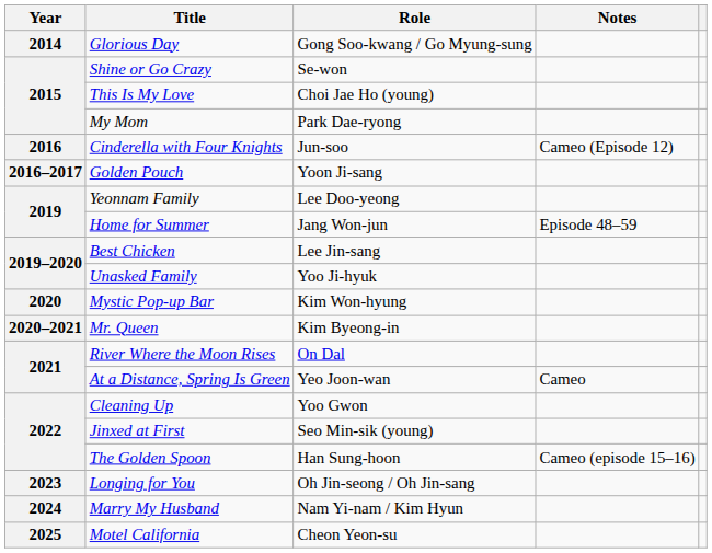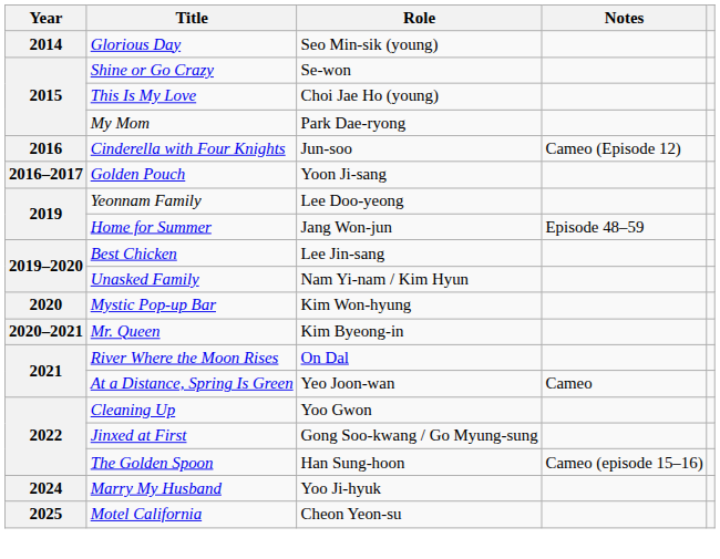 <table class="wikitable plainrowheaders sortable">
 <tr>
 <th scope="col">Year</th>
 <th scope="col">Title</th>
 <th scope="col">Role</th>
 <th scope="col">Notes</th>
 <th scope="col" class="unsortable"></th>
 </tr>
 <tr>
 <th scope="row">2014</th>
 <td><em><a href='#'>Glorious Day</a></em></td>
-<td>Gong Soo-kwang / Go Myung-sung</td>
+<td>Seo Min-sik (young)</td>
 <td></td>
 <td style="text-align:center"></td>
 </tr>
 <tr>
 <th scope="row" rowspan="3">2015</th>
 <td><em><a href='#'>Shine or Go Crazy</a></em></td>
 <td>Se-won</td>
 <td></td>
 <td style="text-align:center"></td>
 </tr>
 <tr>
 <td><em><a href='#'>This Is My Love</a></em></td>
 <td>Choi Jae Ho (young)</td>
 <td></td>
 <td style="text-align:center"></td>
 </tr>
 <tr>
 <td><em>My Mom</em></td>
 <td>Park Dae-ryong</td>
 <td></td>
 <td style="text-align:center"></td>
 </tr>
 <tr>
 <th scope="row">2016</th>
 <td><em><a href='#'>Cinderella with Four Knights</a></em></td>
 <td>Jun-soo</td>
 <td>Cameo (Episode 12)</td>
 <td style="text-align:center"></td>
 </tr>
 <tr>
 <th scope="row">2016–2017</th>
 <td><em><a href='#'>Golden Pouch</a></em></td>
 <td>Yoon Ji-sang</td>
 <td></td>
 <td style="text-align:center"></td>
 </tr>
 <tr>
 <th scope="row" rowspan="2">2019</th>
 <td><em>Yeonnam Family</em></td>
 <td>Lee Doo-yeong</td>
 <td></td>
 <td style="text-align:center"></td>
 </tr>
 <tr>
 <td><em><a href='#'>Home for Summer</a></em></td>
 <td>Jang Won-jun</td>
 <td>Episode 48–59</td>
 <td style="text-align:center"></td>
 </tr>
 <tr>
 <th scope="row" rowspan="2">2019–2020</th>
 <td><em><a href='#'>Best Chicken</a></em></td>
 <td>Lee Jin-sang</td>
 <td></td>
 <td style="text-align:center"></td>
 </tr>
 <tr>
 <td><em><a href='#'>Unasked Family</a></em></td>
-<td>Yoo Ji-hyuk</td>
+<td>Nam Yi-nam / Kim Hyun</td>
 <td></td>
 <td style="text-align:center"></td>
 </tr>
 <tr>
 <th scope="row">2020</th>
 <td><em><a href='#'>Mystic Pop-up Bar</a></em></td>
 <td>Kim Won-hyung</td>
 <td></td>
 <td style="text-align:center"></td>
 </tr>
 <tr>
 <th scope="row">2020–2021</th>
 <td><em><a href='#'>Mr. Queen</a></em></td>
 <td>Kim Byeong-in</td>
 <td></td>
 <td style="text-align:center"></td>
 </tr>
 <tr>
 <th scope="row" rowspan="2">2021</th>
 <td><em><a href='#'>River Where the Moon Rises</a></em></td>
 <td><a href='#'>On Dal</a></td>
 <td></td>
 <td style="text-align:center"></td>
 </tr>
 <tr>
 <td><em><a href='#'>At a Distance, Spring Is Green</a></em></td>
 <td>Yeo Joon-wan</td>
 <td>Cameo</td>
 <td style="text-align:center"></td>
 </tr>
 <tr>
 <th scope="row" rowspan="3">2022</th>
 <td><em><a href='#'>Cleaning Up</a></em></td>
 <td>Yoo Gwon</td>
 <td></td>
 <td style="text-align:center"></td>
 </tr>
 <tr>
 <td><em><a href='#'>Jinxed at First</a></em></td>
-<td>Seo Min-sik (young)</td>
+<td>Gong Soo-kwang / Go Myung-sung</td>
 <td></td>
 <td style="text-align:center"></td>
 </tr>
 <tr>
 <td><em><a href='#'>The Golden Spoon</a></em></td>
 <td>Han Sung-hoon</td>
 <td>Cameo (episode 15–16)</td>
 <td style="text-align:center"></td>
 </tr>
 <tr>
-<th scope="row">2023</th>
-<td><em><a href='#'>Longing for You</a></em></td>
-<td>Oh Jin-seong / Oh Jin-sang</td>
-<td></td>
-<td style="text-align:center"></td>
-</tr>
-<tr>
 <th scope="row">2024</th>
 <td><em><a href='#'>Marry My Husband</a></em></td>
-<td>Nam Yi-nam / Kim Hyun</td>
+<td>Yoo Ji-hyuk</td>
 <td></td>
 <td style="text-align:center"></td>
 </tr>
 <tr>
 <th scope="row">2025</th>
 <td><em><a href='#'>Motel California</a></em></td>
 <td>Cheon Yeon-su</td>
 <td></td>
 <td style="text-align:center"></td>
 </tr>
 </table>
